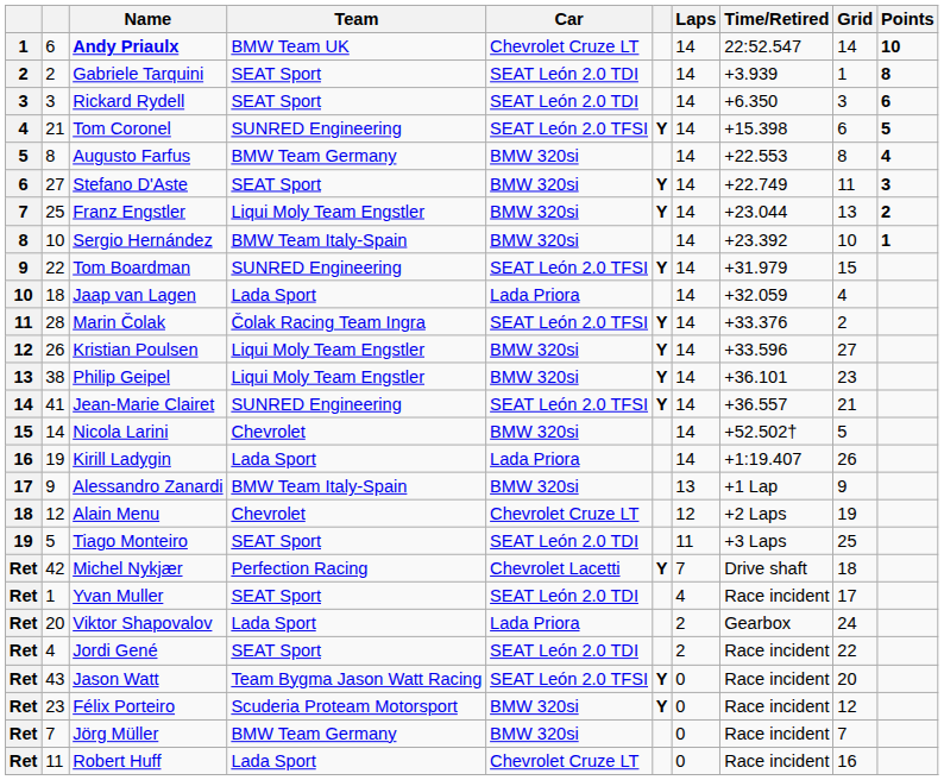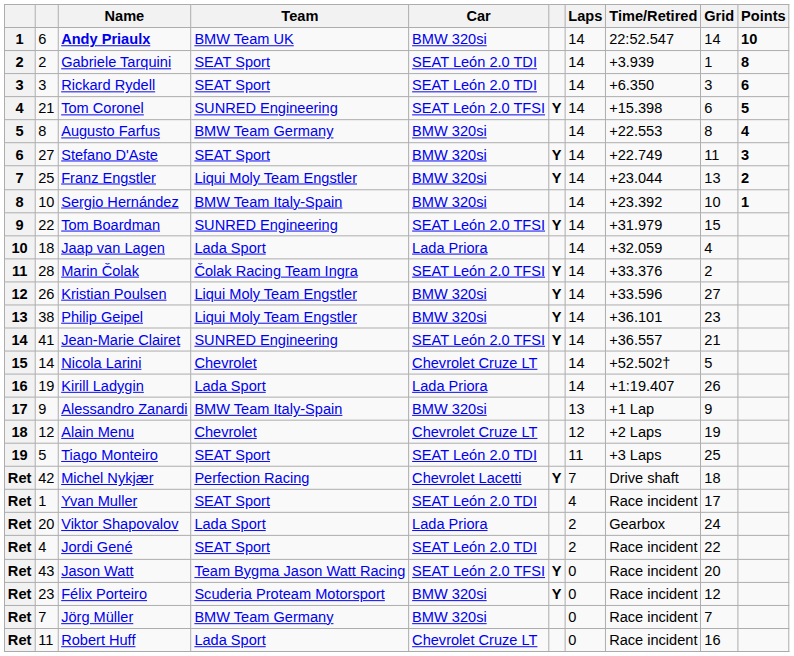 <table class="wikitable sortable" style="font-size: 95%;">
 <tr>
 <th></th>
 <th></th>
 <th>Name</th>
 <th>Team</th>
 <th>Car</th>
 <th></th>
 <th>Laps</th>
 <th>Time/Retired</th>
 <th>Grid</th>
 <th>Points</th>
 </tr>
 <tr>
 <th>1</th>
 <td>6</td>
 <td> <strong><a href='#'>Andy Priaulx</a></strong></td>
 <td><a href='#'>BMW Team UK</a></td>
-<td><a href='#'>Chevrolet Cruze LT</a></td>
+<td><a href='#'>BMW 320si</a></td>
 <td></td>
 <td>14</td>
 <td>22:52.547</td>
 <td>14</td>
 <td><strong>10</strong></td>
 </tr>
 <tr>
 <th>2</th>
 <td>2</td>
 <td> <a href='#'>Gabriele Tarquini</a></td>
 <td><a href='#'>SEAT Sport</a></td>
 <td><a href='#'>SEAT León 2.0 TDI</a></td>
 <td></td>
 <td>14</td>
 <td>+3.939</td>
 <td>1</td>
 <td><strong>8</strong></td>
 </tr>
 <tr>
 <th>3</th>
 <td>3</td>
 <td> <a href='#'>Rickard Rydell</a></td>
 <td><a href='#'>SEAT Sport</a></td>
 <td><a href='#'>SEAT León 2.0 TDI</a></td>
 <td></td>
 <td>14</td>
 <td>+6.350</td>
 <td>3</td>
 <td><strong>6</strong></td>
 </tr>
 <tr>
 <th>4</th>
 <td>21</td>
 <td> <a href='#'>Tom Coronel</a></td>
 <td><a href='#'>SUNRED Engineering</a></td>
 <td><a href='#'>SEAT León 2.0 TFSI</a></td>
 <td align=center><strong><span>Y</span></strong></td>
 <td>14</td>
 <td>+15.398</td>
 <td>6</td>
 <td><strong>5</strong></td>
 </tr>
 <tr>
 <th>5</th>
 <td>8</td>
 <td> <a href='#'>Augusto Farfus</a></td>
 <td><a href='#'>BMW Team Germany</a></td>
 <td><a href='#'>BMW 320si</a></td>
 <td></td>
 <td>14</td>
 <td>+22.553</td>
 <td>8</td>
 <td><strong>4</strong></td>
 </tr>
 <tr>
 <th>6</th>
 <td>27</td>
 <td> <a href='#'>Stefano D'Aste</a></td>
 <td><a href='#'>SEAT Sport</a></td>
 <td><a href='#'>BMW 320si</a></td>
 <td align=center><strong><span>Y</span></strong></td>
 <td>14</td>
 <td>+22.749</td>
 <td>11</td>
 <td><strong>3</strong></td>
 </tr>
 <tr>
 <th>7</th>
 <td>25</td>
 <td> <a href='#'>Franz Engstler</a></td>
 <td><a href='#'>Liqui Moly Team Engstler</a></td>
 <td><a href='#'>BMW 320si</a></td>
 <td align=center><strong><span>Y</span></strong></td>
 <td>14</td>
 <td>+23.044</td>
 <td>13</td>
 <td><strong>2</strong></td>
 </tr>
 <tr>
 <th>8</th>
 <td>10</td>
 <td> <a href='#'>Sergio Hernández</a></td>
 <td><a href='#'>BMW Team Italy-Spain</a></td>
 <td><a href='#'>BMW 320si</a></td>
 <td></td>
 <td>14</td>
 <td>+23.392</td>
 <td>10</td>
 <td><strong>1</strong></td>
 </tr>
 <tr>
 <th>9</th>
 <td>22</td>
 <td> <a href='#'>Tom Boardman</a></td>
 <td><a href='#'>SUNRED Engineering</a></td>
 <td><a href='#'>SEAT León 2.0 TFSI</a></td>
 <td align=center><strong><span>Y</span></strong></td>
 <td>14</td>
 <td>+31.979</td>
 <td>15</td>
 <td></td>
 </tr>
 <tr>
 <th>10</th>
 <td>18</td>
 <td> <a href='#'>Jaap van Lagen</a></td>
 <td><a href='#'>Lada Sport</a></td>
 <td><a href='#'>Lada Priora</a></td>
 <td></td>
 <td>14</td>
 <td>+32.059</td>
 <td>4</td>
 <td></td>
 </tr>
 <tr>
 <th>11</th>
 <td>28</td>
 <td> <a href='#'>Marin Čolak</a></td>
 <td><a href='#'>Čolak Racing Team Ingra</a></td>
 <td><a href='#'>SEAT León 2.0 TFSI</a></td>
 <td align=center><strong><span>Y</span></strong></td>
 <td>14</td>
 <td>+33.376</td>
 <td>2</td>
 <td></td>
 </tr>
 <tr>
 <th>12</th>
 <td>26</td>
 <td> <a href='#'>Kristian Poulsen</a></td>
 <td><a href='#'>Liqui Moly Team Engstler</a></td>
 <td><a href='#'>BMW 320si</a></td>
 <td align=center><strong><span>Y</span></strong></td>
 <td>14</td>
 <td>+33.596</td>
 <td>27</td>
 <td></td>
 </tr>
 <tr>
 <th>13</th>
 <td>38</td>
 <td> <a href='#'>Philip Geipel</a></td>
 <td><a href='#'>Liqui Moly Team Engstler</a></td>
 <td><a href='#'>BMW 320si</a></td>
 <td align=center><strong><span>Y</span></strong></td>
 <td>14</td>
 <td>+36.101</td>
 <td>23</td>
 <td></td>
 </tr>
 <tr>
 <th>14</th>
 <td>41</td>
 <td> <a href='#'>Jean-Marie Clairet</a></td>
 <td><a href='#'>SUNRED Engineering</a></td>
 <td><a href='#'>SEAT León 2.0 TFSI</a></td>
 <td align=center><strong><span>Y</span></strong></td>
 <td>14</td>
 <td>+36.557</td>
 <td>21</td>
 <td></td>
 </tr>
 <tr>
 <th>15</th>
 <td>14</td>
 <td> <a href='#'>Nicola Larini</a></td>
 <td><a href='#'>Chevrolet</a></td>
-<td><a href='#'>BMW 320si</a></td>
+<td><a href='#'>Chevrolet Cruze LT</a></td>
 <td></td>
 <td>14</td>
 <td>+52.502†</td>
 <td>5</td>
 <td></td>
 </tr>
 <tr>
 <th>16</th>
 <td>19</td>
 <td> <a href='#'>Kirill Ladygin</a></td>
 <td><a href='#'>Lada Sport</a></td>
 <td><a href='#'>Lada Priora</a></td>
 <td></td>
 <td>14</td>
 <td>+1:19.407</td>
 <td>26</td>
 <td></td>
 </tr>
 <tr>
 <th>17</th>
 <td>9</td>
 <td> <a href='#'>Alessandro Zanardi</a></td>
 <td><a href='#'>BMW Team Italy-Spain</a></td>
 <td><a href='#'>BMW 320si</a></td>
 <td></td>
 <td>13</td>
 <td>+1 Lap</td>
 <td>9</td>
 <td></td>
 </tr>
 <tr>
 <th>18</th>
 <td>12</td>
 <td> <a href='#'>Alain Menu</a></td>
 <td><a href='#'>Chevrolet</a></td>
 <td><a href='#'>Chevrolet Cruze LT</a></td>
 <td></td>
 <td>12</td>
 <td>+2 Laps</td>
 <td>19</td>
 <td></td>
 </tr>
 <tr>
 <th>19</th>
 <td>5</td>
 <td> <a href='#'>Tiago Monteiro</a></td>
 <td><a href='#'>SEAT Sport</a></td>
 <td><a href='#'>SEAT León 2.0 TDI</a></td>
 <td></td>
 <td>11</td>
 <td>+3 Laps</td>
 <td>25</td>
 <td></td>
 </tr>
 <tr>
 <th>Ret</th>
 <td>42</td>
 <td> <a href='#'>Michel Nykjær</a></td>
 <td><a href='#'>Perfection Racing</a></td>
 <td><a href='#'>Chevrolet Lacetti</a></td>
 <td align=center><strong><span>Y</span></strong></td>
 <td>7</td>
 <td>Drive shaft</td>
 <td>18</td>
 <td></td>
 </tr>
 <tr>
 <th>Ret</th>
 <td>1</td>
 <td> <a href='#'>Yvan Muller</a></td>
 <td><a href='#'>SEAT Sport</a></td>
 <td><a href='#'>SEAT León 2.0 TDI</a></td>
 <td></td>
 <td>4</td>
 <td>Race incident</td>
 <td>17</td>
 <td></td>
 </tr>
 <tr>
 <th>Ret</th>
 <td>20</td>
 <td> <a href='#'>Viktor Shapovalov</a></td>
 <td><a href='#'>Lada Sport</a></td>
 <td><a href='#'>Lada Priora</a></td>
 <td></td>
 <td>2</td>
 <td>Gearbox</td>
 <td>24</td>
 <td></td>
 </tr>
 <tr>
 <th>Ret</th>
 <td>4</td>
 <td> <a href='#'>Jordi Gené</a></td>
 <td><a href='#'>SEAT Sport</a></td>
 <td><a href='#'>SEAT León 2.0 TDI</a></td>
 <td></td>
 <td>2</td>
 <td>Race incident</td>
 <td>22</td>
 <td></td>
 </tr>
 <tr>
 <th>Ret</th>
 <td>43</td>
 <td> <a href='#'>Jason Watt</a></td>
 <td><a href='#'>Team Bygma Jason Watt Racing</a></td>
 <td><a href='#'>SEAT León 2.0 TFSI</a></td>
 <td align=center><strong><span>Y</span></strong></td>
 <td>0</td>
 <td>Race incident</td>
 <td>20</td>
 <td></td>
 </tr>
 <tr>
 <th>Ret</th>
 <td>23</td>
 <td> <a href='#'>Félix Porteiro</a></td>
 <td><a href='#'>Scuderia Proteam Motorsport</a></td>
 <td><a href='#'>BMW 320si</a></td>
 <td align=center><strong><span>Y</span></strong></td>
 <td>0</td>
 <td>Race incident</td>
 <td>12</td>
 <td></td>
 </tr>
 <tr>
 <th>Ret</th>
 <td>7</td>
 <td> <a href='#'>Jörg Müller</a></td>
 <td><a href='#'>BMW Team Germany</a></td>
 <td><a href='#'>BMW 320si</a></td>
 <td></td>
 <td>0</td>
 <td>Race incident</td>
 <td>7</td>
 <td></td>
 </tr>
 <tr>
 <th>Ret</th>
 <td>11</td>
 <td> <a href='#'>Robert Huff</a></td>
 <td><a href='#'>Lada Sport</a></td>
 <td><a href='#'>Chevrolet Cruze LT</a></td>
 <td></td>
 <td>0</td>
 <td>Race incident</td>
 <td>16</td>
 <td></td>
 </tr>
 <tr>
 </tr>
 </table>
